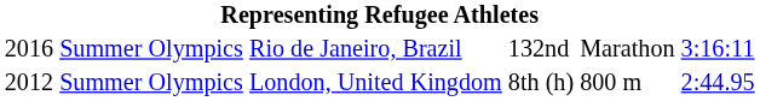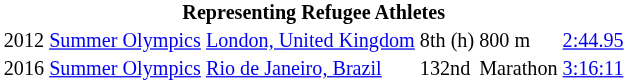 <table>
 <tr>
 <th colspan="6">Representing Refugee Athletes</th>
+</tr>
+<tr>
+<td>2012</td>
+<td><a href='#'>Summer Olympics</a></td>
+<td><a href='#'>London, United Kingdom</a></td>
+<td>8th (h)</td>
+<td>800 m</td>
+<td><a href='#'>2:44.95</a></td>
 </tr>
 <tr>
 <td>2016</td>
 <td><a href='#'>Summer Olympics</a></td>
 <td><a href='#'>Rio de Janeiro, Brazil</a></td>
 <td>132nd</td>
 <td>Marathon</td>
 <td><a href='#'>3:16:11</a></td>
 </tr>
-<tr>
-<td>2012</td>
-<td><a href='#'>Summer Olympics</a></td>
-<td><a href='#'>London, United Kingdom</a></td>
-<td>8th (h)</td>
-<td>800 m</td>
-<td><a href='#'>2:44.95</a></td>
-</tr>
 </table>
